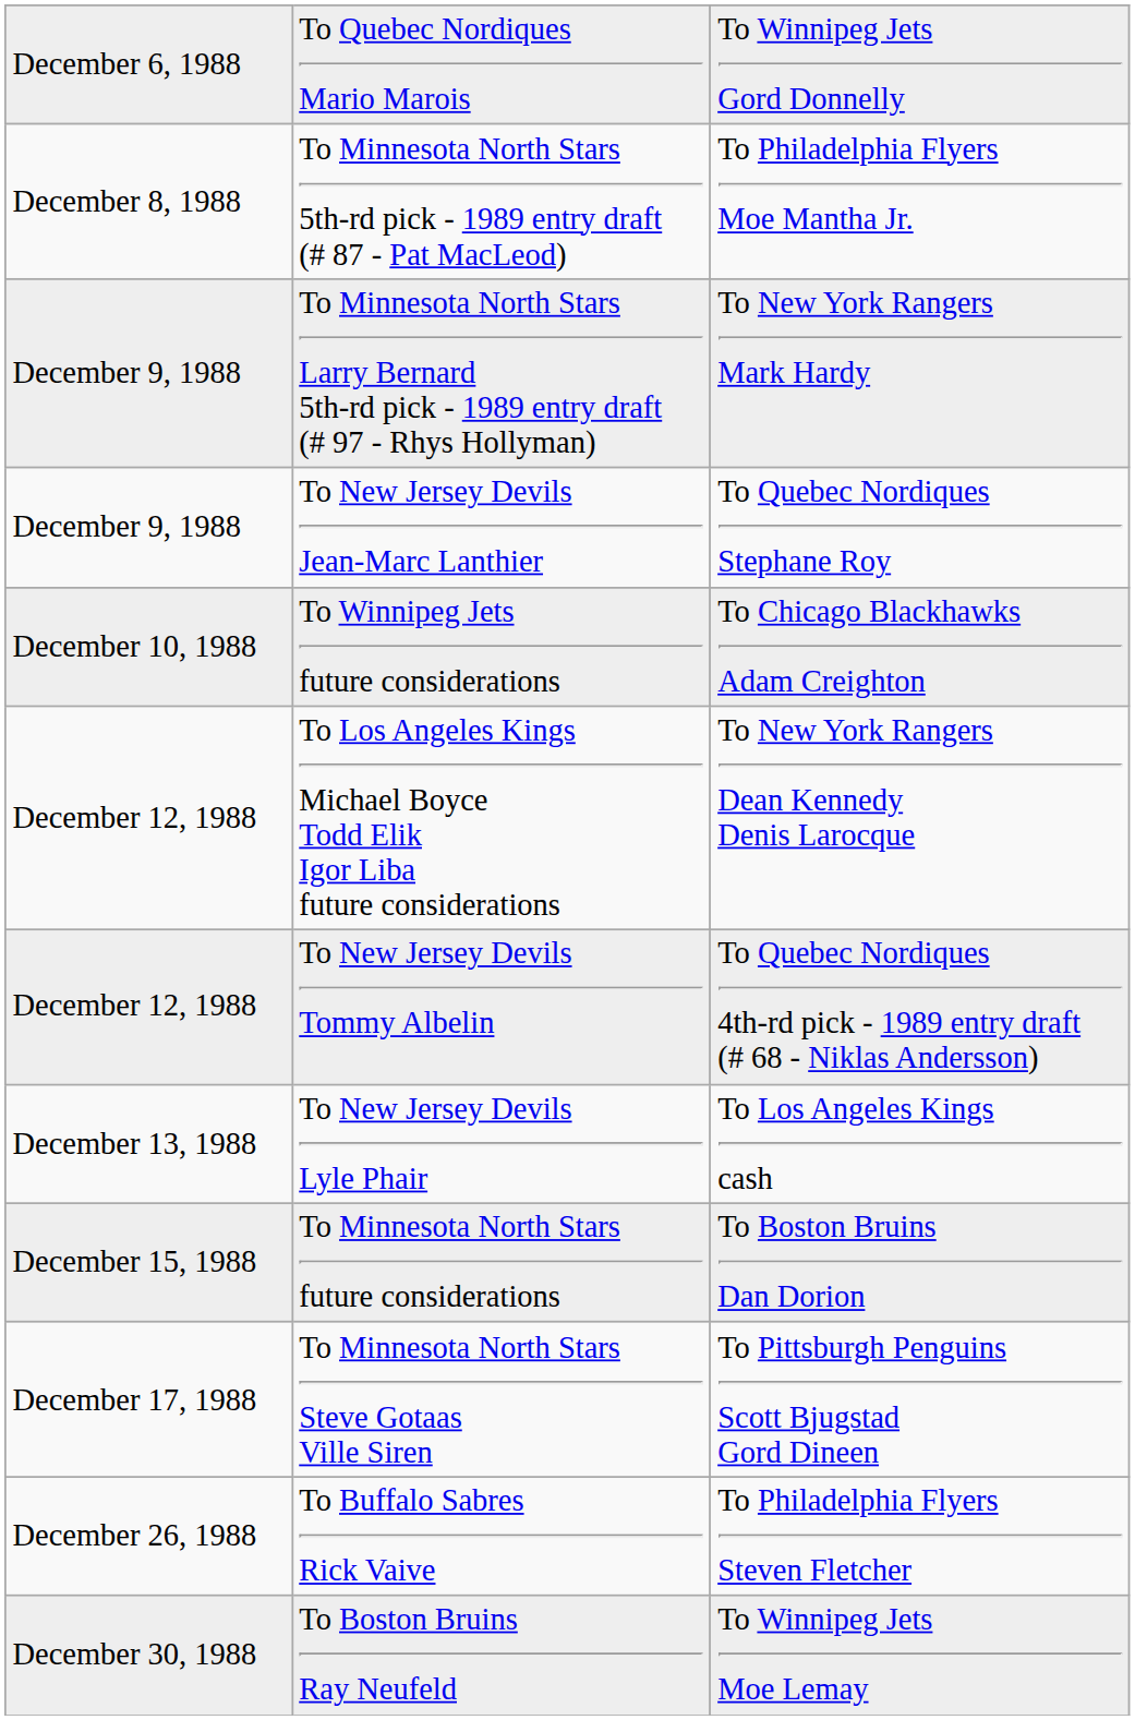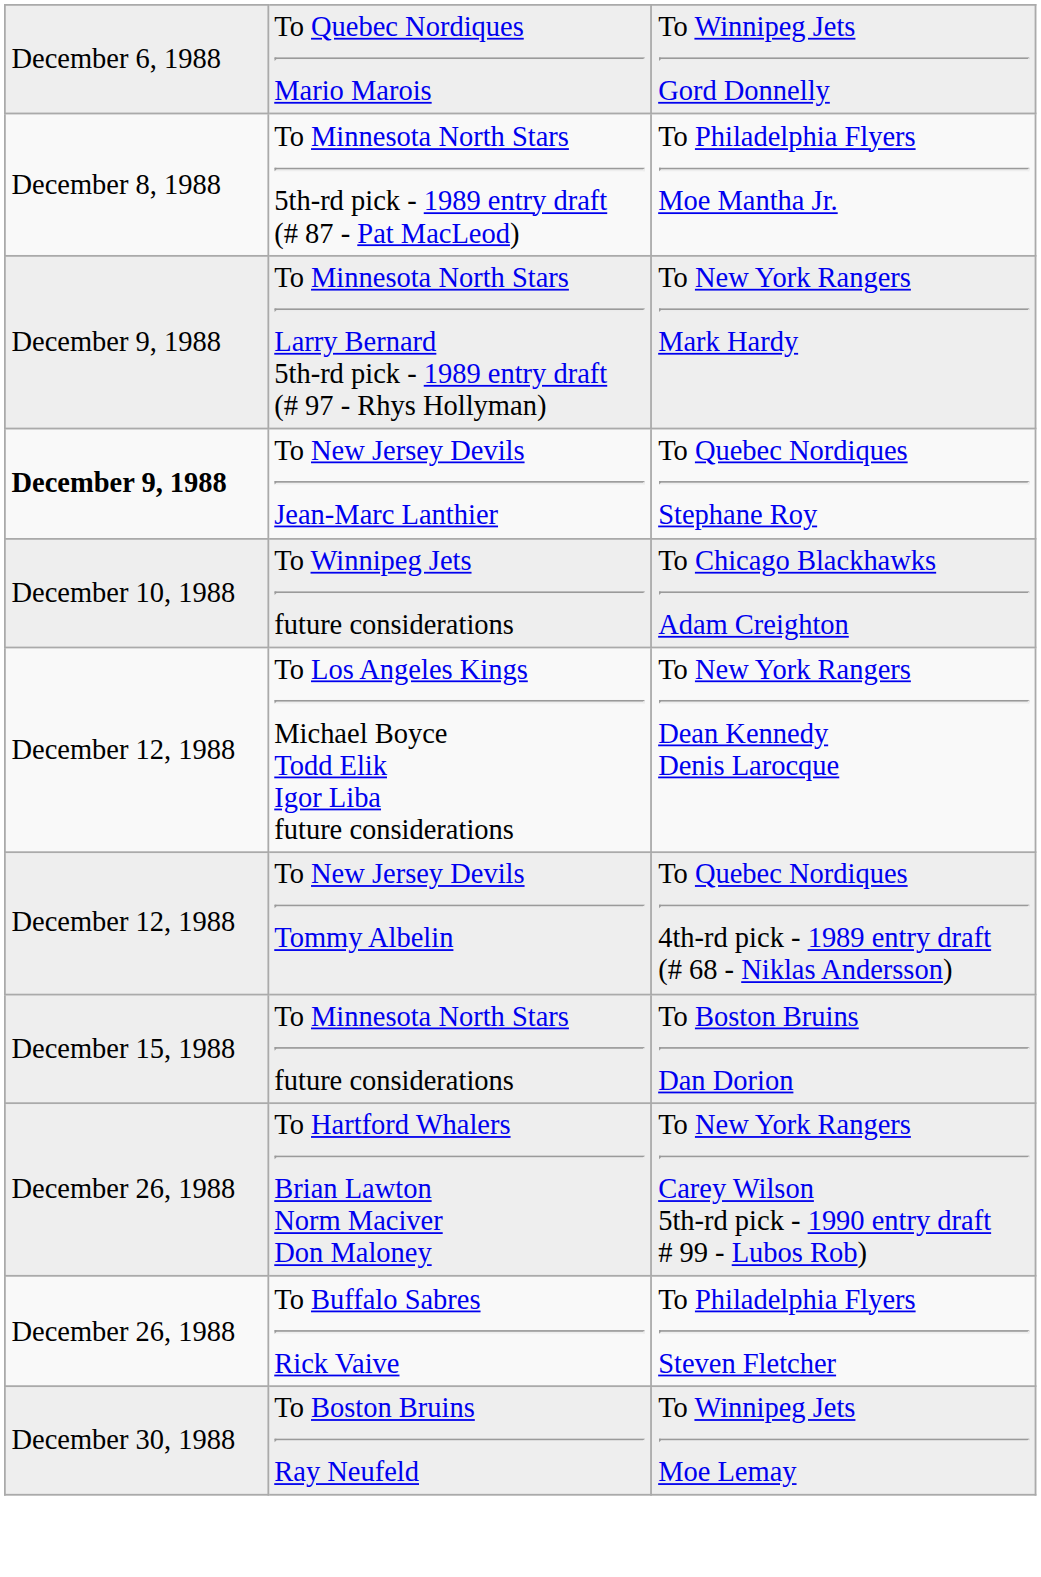 <table class="wikitable" style="border:1px solid #999; width:580px;">
 <tr style="background:#eee;">
 <td>December 6, 1988</td>
 <td valign="top">To <a href='#'>Quebec Nordiques</a><hr><a href='#'>Mario Marois</a></td>
 <td valign="top">To <a href='#'>Winnipeg Jets</a><hr><a href='#'>Gord Donnelly</a></td>
 </tr>
 <tr>
 <td>December 8, 1988</td>
 <td valign="top">To <a href='#'>Minnesota North Stars</a><hr>5th-rd pick - <a href='#'>1989 entry draft</a><br>(# 87 - <a href='#'>Pat MacLeod</a>)</td>
 <td valign="top">To <a href='#'>Philadelphia Flyers</a><hr><a href='#'>Moe Mantha Jr.</a></td>
 </tr>
 <tr style="background:#eee;">
 <td>December 9, 1988</td>
 <td valign="top">To <a href='#'>Minnesota North Stars</a><hr><a href='#'>Larry Bernard</a><br>5th-rd pick - <a href='#'>1989 entry draft</a><br>(# 97 - Rhys Hollyman)</td>
 <td valign="top">To <a href='#'>New York Rangers</a><hr><a href='#'>Mark Hardy</a></td>
 </tr>
 <tr>
-<td>December 9, 1988</td>
+<td><strong>December 9, 1988</strong></td>
 <td valign="top">To <a href='#'>New Jersey Devils</a><hr><a href='#'>Jean-Marc Lanthier</a></td>
 <td valign="top">To <a href='#'>Quebec Nordiques</a><hr><a href='#'>Stephane Roy</a></td>
 </tr>
 <tr style="background:#eee;">
 <td>December 10, 1988</td>
 <td valign="top">To <a href='#'>Winnipeg Jets</a><hr>future considerations</td>
 <td valign="top">To <a href='#'>Chicago Blackhawks</a><hr><a href='#'>Adam Creighton</a></td>
 </tr>
 <tr>
 <td>December 12, 1988</td>
 <td valign="top">To <a href='#'>Los Angeles Kings</a><hr>Michael Boyce<br><a href='#'>Todd Elik</a><br><a href='#'>Igor Liba</a><br>future considerations</td>
 <td valign="top">To <a href='#'>New York Rangers</a><hr><a href='#'>Dean Kennedy</a><br><a href='#'>Denis Larocque</a></td>
 </tr>
 <tr style="background:#eee;">
 <td>December 12, 1988</td>
 <td valign="top">To <a href='#'>New Jersey Devils</a><hr><a href='#'>Tommy Albelin</a></td>
 <td valign="top">To <a href='#'>Quebec Nordiques</a><hr>4th-rd pick - <a href='#'>1989 entry draft</a><br>(# 68 - <a href='#'>Niklas Andersson</a>)</td>
 </tr>
-<tr>
-<td>December 13, 1988</td>
-<td valign="top">To <a href='#'>New Jersey Devils</a><hr><a href='#'>Lyle Phair</a></td>
-<td valign="top">To <a href='#'>Los Angeles Kings</a><hr>cash</td>
-</tr>
 <tr style="background:#eee;">
 <td>December 15, 1988</td>
 <td valign="top">To <a href='#'>Minnesota North Stars</a><hr>future considerations</td>
 <td valign="top">To <a href='#'>Boston Bruins</a><hr><a href='#'>Dan Dorion</a></td>
 </tr>
-<tr>
-<td>December 17, 1988</td>
-<td valign="top">To <a href='#'>Minnesota North Stars</a><hr><a href='#'>Steve Gotaas</a><br><a href='#'>Ville Siren</a></td>
-<td valign="top">To <a href='#'>Pittsburgh Penguins</a><hr><a href='#'>Scott Bjugstad</a><br><a href='#'>Gord Dineen</a></td>
+<tr style="background:#eee;">
+<td>December 26, 1988</td>
+<td valign="top">To <a href='#'>Hartford Whalers</a><hr><a href='#'>Brian Lawton</a><br><a href='#'>Norm Maciver</a><br><a href='#'>Don Maloney</a></td>
+<td valign="top">To <a href='#'>New York Rangers</a><hr><a href='#'>Carey Wilson</a><br>5th-rd pick - <a href='#'>1990 entry draft</a><br># 99 - <a href='#'>Lubos Rob</a>)</td>
 </tr>
 <tr>
 <td>December 26, 1988</td>
 <td valign="top">To <a href='#'>Buffalo Sabres</a><hr><a href='#'>Rick Vaive</a></td>
 <td valign="top">To <a href='#'>Philadelphia Flyers</a><hr><a href='#'>Steven Fletcher</a></td>
 </tr>
 <tr style="background:#eee;">
 <td>December 30, 1988</td>
 <td valign="top">To <a href='#'>Boston Bruins</a><hr><a href='#'>Ray Neufeld</a></td>
 <td valign="top">To <a href='#'>Winnipeg Jets</a><hr><a href='#'>Moe Lemay</a></td>
 </tr>
 </table>
